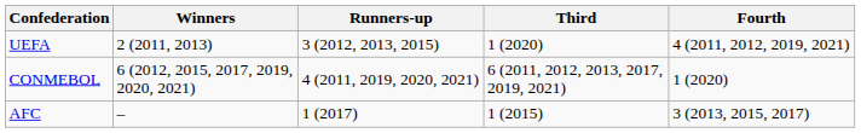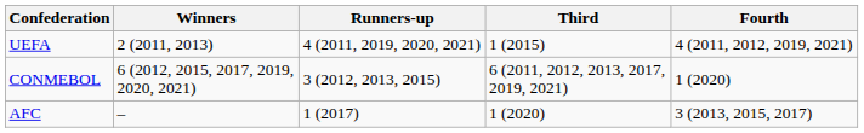 <table class="wikitable">
 <tr>
 <th>Confederation</th>
 <th width=175>Winners</th>
 <th width=175>Runners-up</th>
 <th width=175>Third</th>
 <th width=175>Fourth</th>
 </tr>
 <tr>
 <td><a href='#'>UEFA</a></td>
 <td>2 (2011, 2013)</td>
-<td>3 (2012, 2013, 2015)</td>
-<td>1 (2020)</td>
+<td>4 (2011, 2019, 2020, 2021)</td>
+<td>1 (2015)</td>
 <td>4 (2011, 2012, 2019, 2021)</td>
 </tr>
 <tr>
 <td><a href='#'>CONMEBOL</a></td>
 <td>6 (2012, 2015, 2017, 2019, 2020, 2021)</td>
-<td>4 (2011, 2019, 2020, 2021)</td>
+<td>3 (2012, 2013, 2015)</td>
 <td>6 (2011, 2012, 2013, 2017, 2019, 2021)</td>
 <td>1 (2020)</td>
 </tr>
 <tr>
 <td><a href='#'>AFC</a></td>
 <td>–</td>
 <td>1 (2017)</td>
-<td>1 (2015)</td>
+<td>1 (2020)</td>
 <td>3 (2013, 2015, 2017)</td>
 </tr>
 </table>
